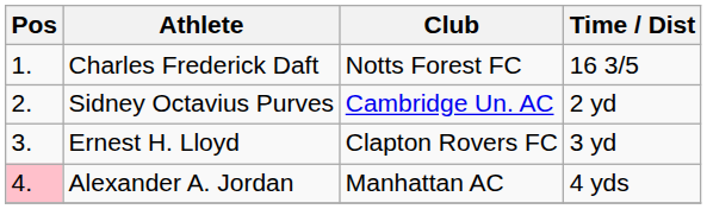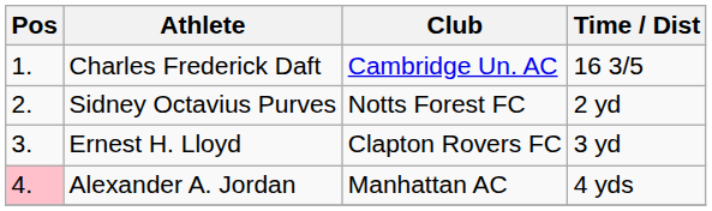 <table class="wikitable">
 <tr>
 <th>Pos</th>
 <th>Athlete</th>
 <th>Club</th>
 <th>Time / Dist</th>
 </tr>
 <tr>
 <td>1.</td>
 <td>Charles Frederick Daft</td>
-<td>Notts Forest FC</td>
+<td><a href='#'>Cambridge Un. AC</a></td>
 <td>16 3/5</td>
 </tr>
 <tr>
 <td>2.</td>
 <td>Sidney Octavius Purves</td>
-<td><a href='#'>Cambridge Un. AC</a></td>
+<td>Notts Forest FC</td>
 <td>2 yd</td>
 </tr>
 <tr>
 <td>3.</td>
 <td>Ernest H. Lloyd</td>
 <td>Clapton Rovers FC</td>
 <td>3 yd</td>
 </tr>
 <tr>
 <td style="background: pink;">4.</td>
 <td>Alexander A. Jordan</td>
 <td>Manhattan AC</td>
 <td>4 yds</td>
 </tr>
 <tr>
 </tr>
 </table>
